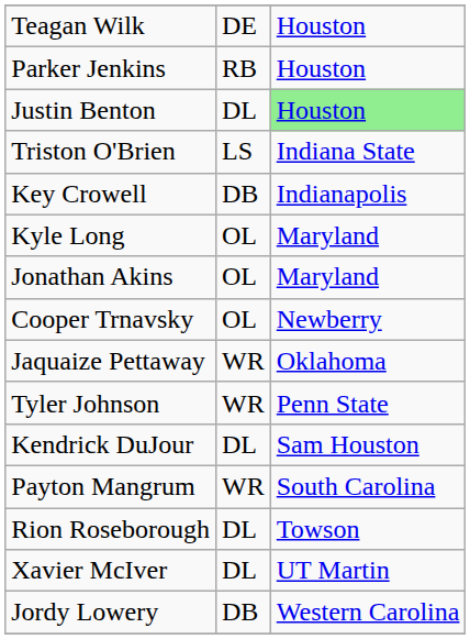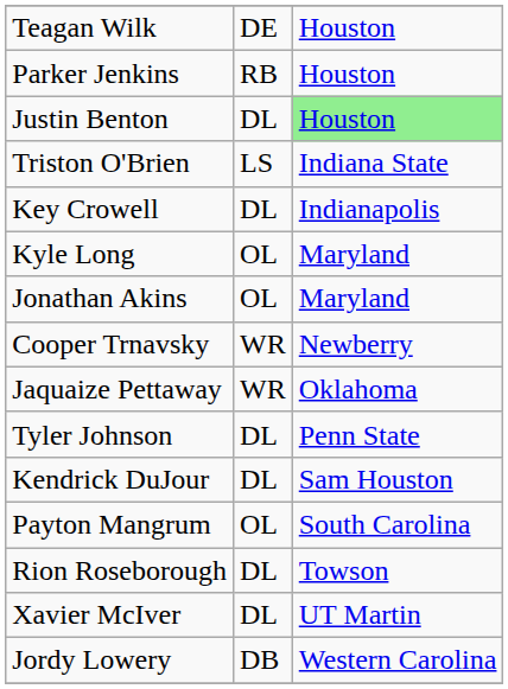 <table class="wikitable sortable">
 <tr>
 </tr>
 <tr>
 <td>Teagan Wilk</td>
 <td>DE</td>
 <td><a href='#'>Houston</a></td>
 </tr>
 <tr>
 <td>Parker Jenkins</td>
 <td>RB</td>
 <td><a href='#'>Houston</a></td>
 </tr>
 <tr>
 <td>Justin Benton</td>
 <td>DL</td>
 <td style="background: lightgreen;"><a href='#'>Houston</a></td>
 </tr>
 <tr>
 <td>Triston O'Brien</td>
 <td>LS</td>
 <td><a href='#'>Indiana State</a></td>
 </tr>
 <tr>
 <td>Key Crowell</td>
-<td>DB</td>
+<td>DL</td>
 <td><a href='#'>Indianapolis</a></td>
 </tr>
 <tr>
 <td>Kyle Long</td>
 <td>OL</td>
 <td><a href='#'>Maryland</a></td>
 </tr>
 <tr>
 <td>Jonathan Akins</td>
 <td>OL</td>
 <td><a href='#'>Maryland</a></td>
 </tr>
 <tr>
 <td>Cooper Trnavsky</td>
-<td>OL</td>
+<td>WR</td>
 <td><a href='#'>Newberry</a></td>
 </tr>
 <tr>
 <td>Jaquaize Pettaway</td>
 <td>WR</td>
 <td><a href='#'>Oklahoma</a></td>
 </tr>
 <tr>
 <td>Tyler Johnson</td>
-<td>WR</td>
+<td>DL</td>
 <td><a href='#'>Penn State</a></td>
 </tr>
 <tr>
 <td>Kendrick DuJour</td>
 <td>DL</td>
 <td><a href='#'>Sam Houston</a></td>
 </tr>
 <tr>
 <td>Payton Mangrum</td>
-<td>WR</td>
+<td>OL</td>
 <td><a href='#'>South Carolina</a></td>
 </tr>
 <tr>
 <td>Rion Roseborough</td>
 <td>DL</td>
 <td><a href='#'>Towson</a></td>
 </tr>
 <tr>
 <td>Xavier McIver</td>
 <td>DL</td>
 <td><a href='#'>UT Martin</a></td>
 </tr>
 <tr>
 <td>Jordy Lowery</td>
 <td>DB</td>
 <td><a href='#'>Western Carolina</a></td>
 </tr>
 <tr>
 </tr>
 </table>
